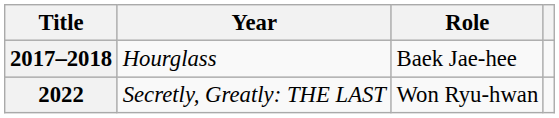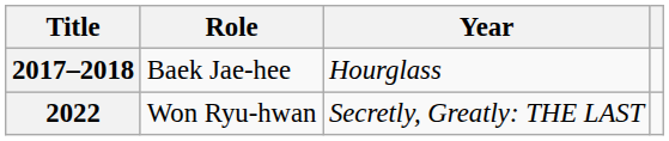 <table class="wikitable plainrowheaders sortable">
 <tr>
 <th scope="col">Title</th>
+<th scope="col">Role</th>
 <th scope="col">Year</th>
-<th scope="col">Role</th>
 <th scope="col" class="unsortable"></th>
 </tr>
 <tr>
 <th scope="row">2017–2018</th>
+<td>Baek Jae-hee</td>
 <td><em>Hourglass</em></td>
-<td>Baek Jae-hee</td>
 <td></td>
 </tr>
 <tr>
 <th scope="row">2022</th>
+<td>Won Ryu-hwan</td>
 <td><em>Secretly, Greatly: THE LAST</em></td>
-<td>Won Ryu-hwan</td>
 <td></td>
 </tr>
 </table>
